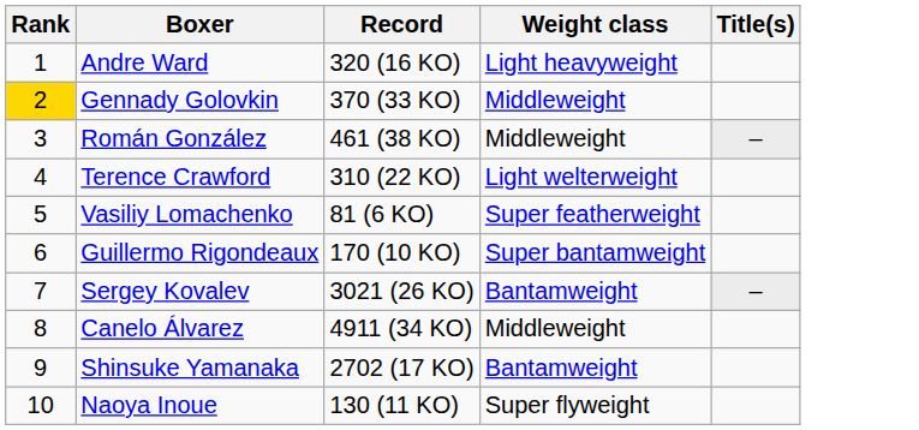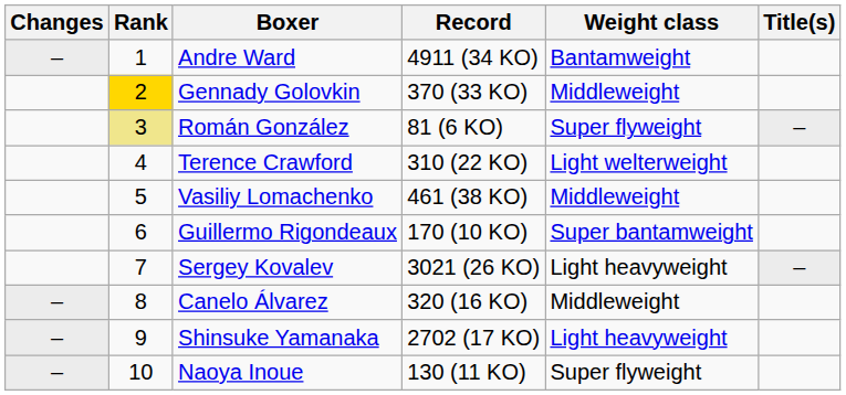 <table class="wikitable ">
 <tr>
+<th>Changes</th>
 <th>Rank</th>
 <th>Boxer</th>
 <th>Record</th>
 <th>Weight class</th>
 <th>Title(s)</th>
 </tr>
 <tr>
+<td align=center bgcolor=#ECECEC>–</td>
 <td align=center>1</td>
 <td><a href='#'>Andre Ward</a></td>
-<td>320 (16 KO)</td>
-<td><a href='#'>Light heavyweight</a></td>
+<td>4911 (34 KO)</td>
+<td><a href='#'>Bantamweight</a></td>
 <td></td>
 </tr>
 <tr>
+<td align=center></td>
 <td align=center style="background: gold;">2</td>
 <td><a href='#'>Gennady Golovkin</a></td>
 <td>370 (33 KO)</td>
 <td><a href='#'>Middleweight</a></td>
 <td></td>
 </tr>
 <tr>
-<td align=center>3</td>
+<td align=center></td>
+<td align=center style="background: khaki;">3</td>
 <td><a href='#'>Román González</a></td>
-<td>461 (38 KO)</td>
-<td>Middleweight</td>
+<td>81 (6 KO)</td>
+<td><a href='#'>Super flyweight</a></td>
 <td align=center bgcolor=#ECECEC data-sort-value="Z">–</td>
 </tr>
 <tr>
+<td align=center></td>
 <td align=center>4</td>
 <td><a href='#'>Terence Crawford</a></td>
 <td>310 (22 KO)</td>
 <td><a href='#'>Light welterweight</a></td>
 <td></td>
 </tr>
 <tr>
+<td align=center></td>
 <td align=center>5</td>
 <td><a href='#'>Vasiliy Lomachenko</a></td>
-<td>81 (6 KO)</td>
-<td><a href='#'>Super featherweight</a></td>
+<td>461 (38 KO)</td>
+<td><a href='#'>Middleweight</a></td>
 <td></td>
 </tr>
 <tr>
+<td align=center></td>
 <td align=center>6</td>
 <td><a href='#'>Guillermo Rigondeaux</a></td>
 <td>170 (10 KO)</td>
 <td><a href='#'>Super bantamweight</a></td>
 <td></td>
 </tr>
 <tr>
+<td align=center></td>
 <td align=center>7</td>
 <td><a href='#'>Sergey Kovalev</a></td>
 <td>3021 (26 KO)</td>
-<td><a href='#'>Bantamweight</a></td>
+<td>Light heavyweight</td>
 <td align=center bgcolor=#ECECEC data-sort-value="Z">–</td>
 </tr>
 <tr>
+<td align=center bgcolor=#ECECEC>–</td>
 <td align=center>8</td>
 <td><a href='#'>Canelo Álvarez</a></td>
-<td>4911 (34 KO)</td>
+<td>320 (16 KO)</td>
 <td>Middleweight</td>
 <td></td>
 </tr>
 <tr>
+<td align=center bgcolor=#ECECEC>–</td>
 <td align=center>9</td>
 <td><a href='#'>Shinsuke Yamanaka</a></td>
 <td>2702 (17 KO)</td>
-<td><a href='#'>Bantamweight</a></td>
+<td><a href='#'>Light heavyweight</a></td>
 <td></td>
 </tr>
 <tr>
+<td align=center bgcolor=#ECECEC>–</td>
 <td align=center>10</td>
 <td><a href='#'>Naoya Inoue</a></td>
 <td>130 (11 KO)</td>
 <td>Super flyweight</td>
 <td></td>
 </tr>
 </table>
